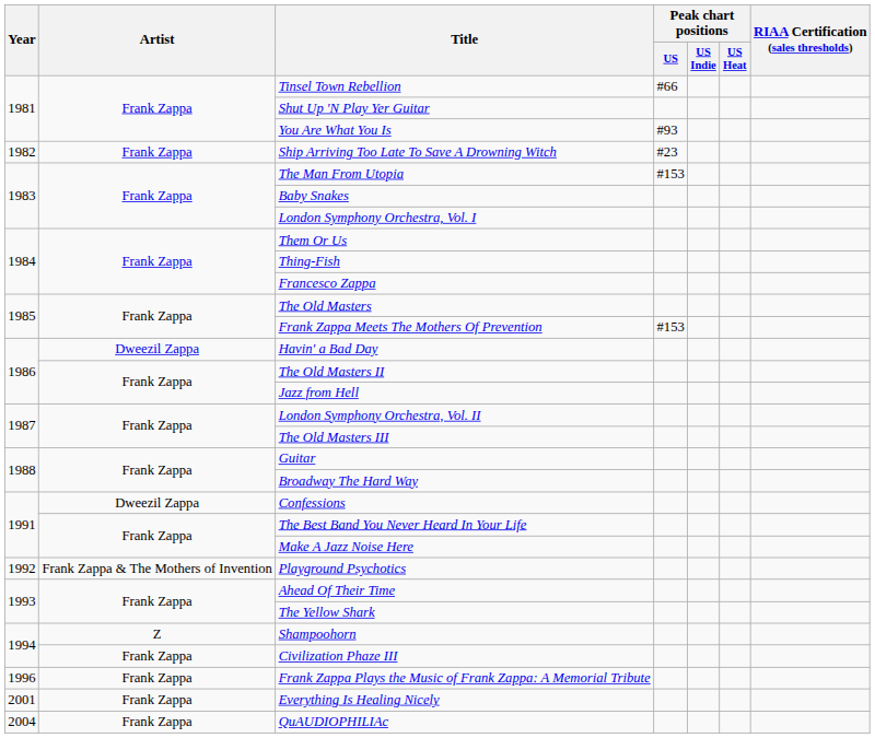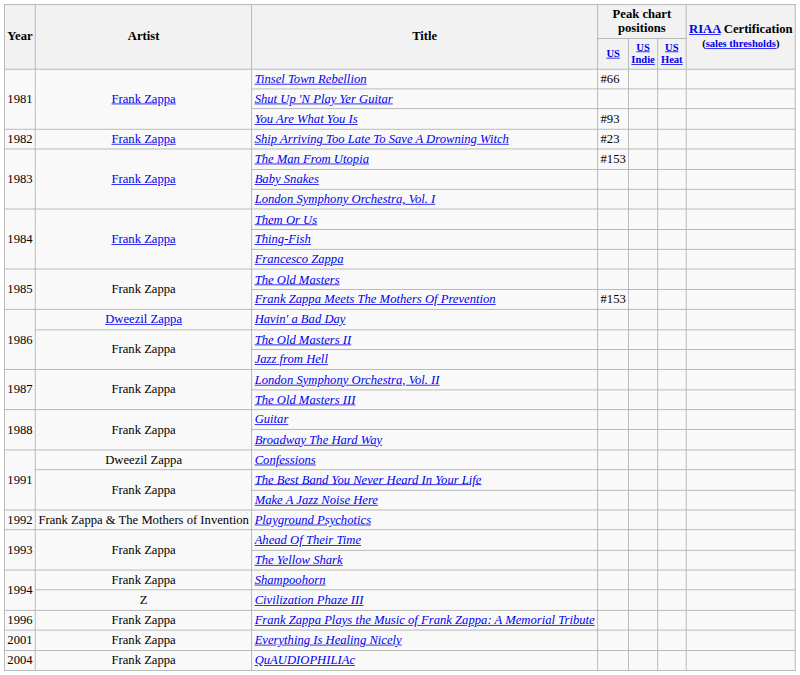 <table class="wikitable">
 <tr>
 <th rowspan="2">Year</th>
 <th rowspan="2">Artist</th>
 <th rowspan="2">Title</th>
 <th colspan="3">Peak chart positions</th>
 <th rowspan="2"><a href='#'>RIAA</a> Certification <br> <small>(<a href='#'>sales thresholds</a>)</small></th>
 </tr>
 <tr style="font-size: smaller;">
 <th style="width: 30px;"><a href='#'>US</a></th>
 <th style="width: 30px;"><a href='#'>US Indie</a></th>
 <th style="width: 30px;"><a href='#'>US Heat</a></th>
 </tr>
 <tr>
 <td style="text-align: center;" rowspan="3">1981</td>
 <td style="text-align: center;" rowspan="3"><a href='#'>Frank Zappa</a></td>
 <td><em><a href='#'>Tinsel Town Rebellion</a></em></td>
 <td>#66</td>
 <td></td>
 <td></td>
 <td></td>
 </tr>
 <tr>
 <td><em><a href='#'>Shut Up 'N Play Yer Guitar</a></em></td>
 <td></td>
 <td></td>
 <td></td>
 <td></td>
 </tr>
 <tr>
 <td><em><a href='#'>You Are What You Is</a></em></td>
 <td>#93</td>
 <td></td>
 <td></td>
 <td></td>
 </tr>
 <tr>
 <td>1982</td>
 <td style="text-align: center;"><a href='#'>Frank Zappa</a></td>
 <td><em><a href='#'>Ship Arriving Too Late To Save A Drowning Witch</a></em></td>
 <td>#23</td>
 <td></td>
 <td></td>
 <td></td>
 </tr>
 <tr>
 <td style="text-align: center;" rowspan="3">1983</td>
 <td style="text-align: center;" rowspan="3"><a href='#'>Frank Zappa</a></td>
 <td><em><a href='#'>The Man From Utopia</a></em></td>
 <td>#153</td>
 <td></td>
 <td></td>
 <td></td>
 </tr>
 <tr>
 <td><em><a href='#'>Baby Snakes</a></em></td>
 <td></td>
 <td></td>
 <td></td>
 <td></td>
 </tr>
 <tr>
 <td><em><a href='#'>London Symphony Orchestra, Vol. I</a></em></td>
 <td></td>
 <td></td>
 <td></td>
 <td></td>
 </tr>
 <tr>
 <td style="text-align: center;" rowspan="3">1984</td>
 <td style="text-align: center;" rowspan="3"><a href='#'>Frank Zappa</a></td>
 <td><em><a href='#'>Them Or Us</a></em></td>
 <td></td>
 <td></td>
 <td></td>
 <td></td>
 </tr>
 <tr>
 <td><em><a href='#'>Thing-Fish</a></em></td>
 <td></td>
 <td></td>
 <td></td>
 <td></td>
 </tr>
 <tr>
 <td><em><a href='#'>Francesco Zappa</a></em></td>
 <td></td>
 <td></td>
 <td></td>
 <td></td>
 </tr>
 <tr>
 <td style="text-align: center;" rowspan="2">1985</td>
 <td style="text-align: center;" rowspan="2">Frank Zappa</td>
 <td><em><a href='#'>The Old Masters</a></em></td>
 <td></td>
 <td></td>
 <td></td>
 <td></td>
 </tr>
 <tr>
 <td><em><a href='#'>Frank Zappa Meets The Mothers Of Prevention</a></em></td>
 <td>#153</td>
 <td></td>
 <td></td>
 <td></td>
 </tr>
 <tr>
 <td style="text-align: center;" rowspan="3">1986</td>
 <td style="text-align: center;"><a href='#'>Dweezil Zappa</a></td>
 <td><em><a href='#'>Havin' a Bad Day</a></em></td>
 <td></td>
 <td></td>
 <td></td>
 <td></td>
 </tr>
 <tr>
 <td style="text-align: center;" rowspan="2">Frank Zappa</td>
 <td><em><a href='#'>The Old Masters II</a></em></td>
 <td></td>
 <td></td>
 <td></td>
 <td></td>
 </tr>
 <tr>
 <td><em><a href='#'>Jazz from Hell</a></em></td>
 <td></td>
 <td></td>
 <td></td>
 <td></td>
 </tr>
 <tr>
 <td style="text-align: center;" rowspan="2">1987</td>
 <td style="text-align: center;" rowspan="2">Frank Zappa</td>
 <td><em><a href='#'>London Symphony Orchestra, Vol. II</a></em></td>
 <td></td>
 <td></td>
 <td></td>
 <td></td>
 </tr>
 <tr>
 <td><em><a href='#'>The Old Masters III</a></em></td>
 <td></td>
 <td></td>
 <td></td>
 <td></td>
 </tr>
 <tr>
 <td style="text-align: center;" rowspan="2">1988</td>
 <td style="text-align: center;" rowspan="2">Frank Zappa</td>
 <td><em><a href='#'>Guitar</a></em></td>
 <td></td>
 <td></td>
 <td></td>
 <td></td>
 </tr>
 <tr>
 <td><em><a href='#'>Broadway The Hard Way</a></em></td>
 <td></td>
 <td></td>
 <td></td>
 <td></td>
 </tr>
 <tr>
 <td style="text-align: center;" rowspan="3">1991</td>
 <td style="text-align: center;">Dweezil Zappa</td>
 <td><em><a href='#'>Confessions</a></em></td>
 <td></td>
 <td></td>
 <td></td>
 <td></td>
 </tr>
 <tr>
 <td style="text-align: center;" rowspan="2">Frank Zappa</td>
 <td><em><a href='#'>The Best Band You Never Heard In Your Life</a></em></td>
 <td></td>
 <td></td>
 <td></td>
 <td></td>
 </tr>
 <tr>
 <td><em><a href='#'>Make A Jazz Noise Here</a></em></td>
 <td></td>
 <td></td>
 <td></td>
 <td></td>
 </tr>
 <tr>
 <td>1992</td>
 <td>Frank Zappa & The Mothers of Invention</td>
 <td><em><a href='#'>Playground Psychotics</a></em></td>
 <td></td>
 <td></td>
 <td></td>
 <td></td>
 </tr>
 <tr>
 <td style="text-align: center;" rowspan="2">1993</td>
 <td style="text-align: center;" rowspan="2">Frank Zappa</td>
 <td><em><a href='#'>Ahead Of Their Time</a></em></td>
 <td></td>
 <td></td>
 <td></td>
 <td></td>
 </tr>
 <tr>
 <td><em><a href='#'>The Yellow Shark</a></em></td>
 <td></td>
 <td></td>
 <td></td>
 <td></td>
 </tr>
 <tr>
 <td style="text-align: center;" rowspan="2">1994</td>
-<td style="text-align: center;">Z</td>
+<td style="text-align: center;">Frank Zappa</td>
 <td><em><a href='#'>Shampoohorn</a></em></td>
 <td></td>
 <td></td>
 <td></td>
 <td></td>
 </tr>
 <tr>
-<td style="text-align: center;">Frank Zappa</td>
+<td style="text-align: center;">Z</td>
 <td><em><a href='#'>Civilization Phaze III</a></em></td>
 <td></td>
 <td></td>
 <td></td>
 <td></td>
 </tr>
 <tr>
 <td>1996</td>
 <td style="text-align: center;">Frank Zappa</td>
 <td><em><a href='#'>Frank Zappa Plays the Music of Frank Zappa: A Memorial Tribute</a></em></td>
 <td></td>
 <td></td>
 <td></td>
 <td></td>
 </tr>
 <tr>
 <td>2001</td>
 <td style="text-align: center;">Frank Zappa</td>
 <td><em><a href='#'>Everything Is Healing Nicely</a></em></td>
 <td></td>
 <td></td>
 <td></td>
 <td></td>
 </tr>
 <tr>
 <td>2004</td>
 <td style="text-align: center;">Frank Zappa</td>
 <td><em><a href='#'>QuAUDIOPHILIAc</a></em></td>
 <td></td>
 <td></td>
 <td></td>
 <td></td>
 </tr>
 </table>
